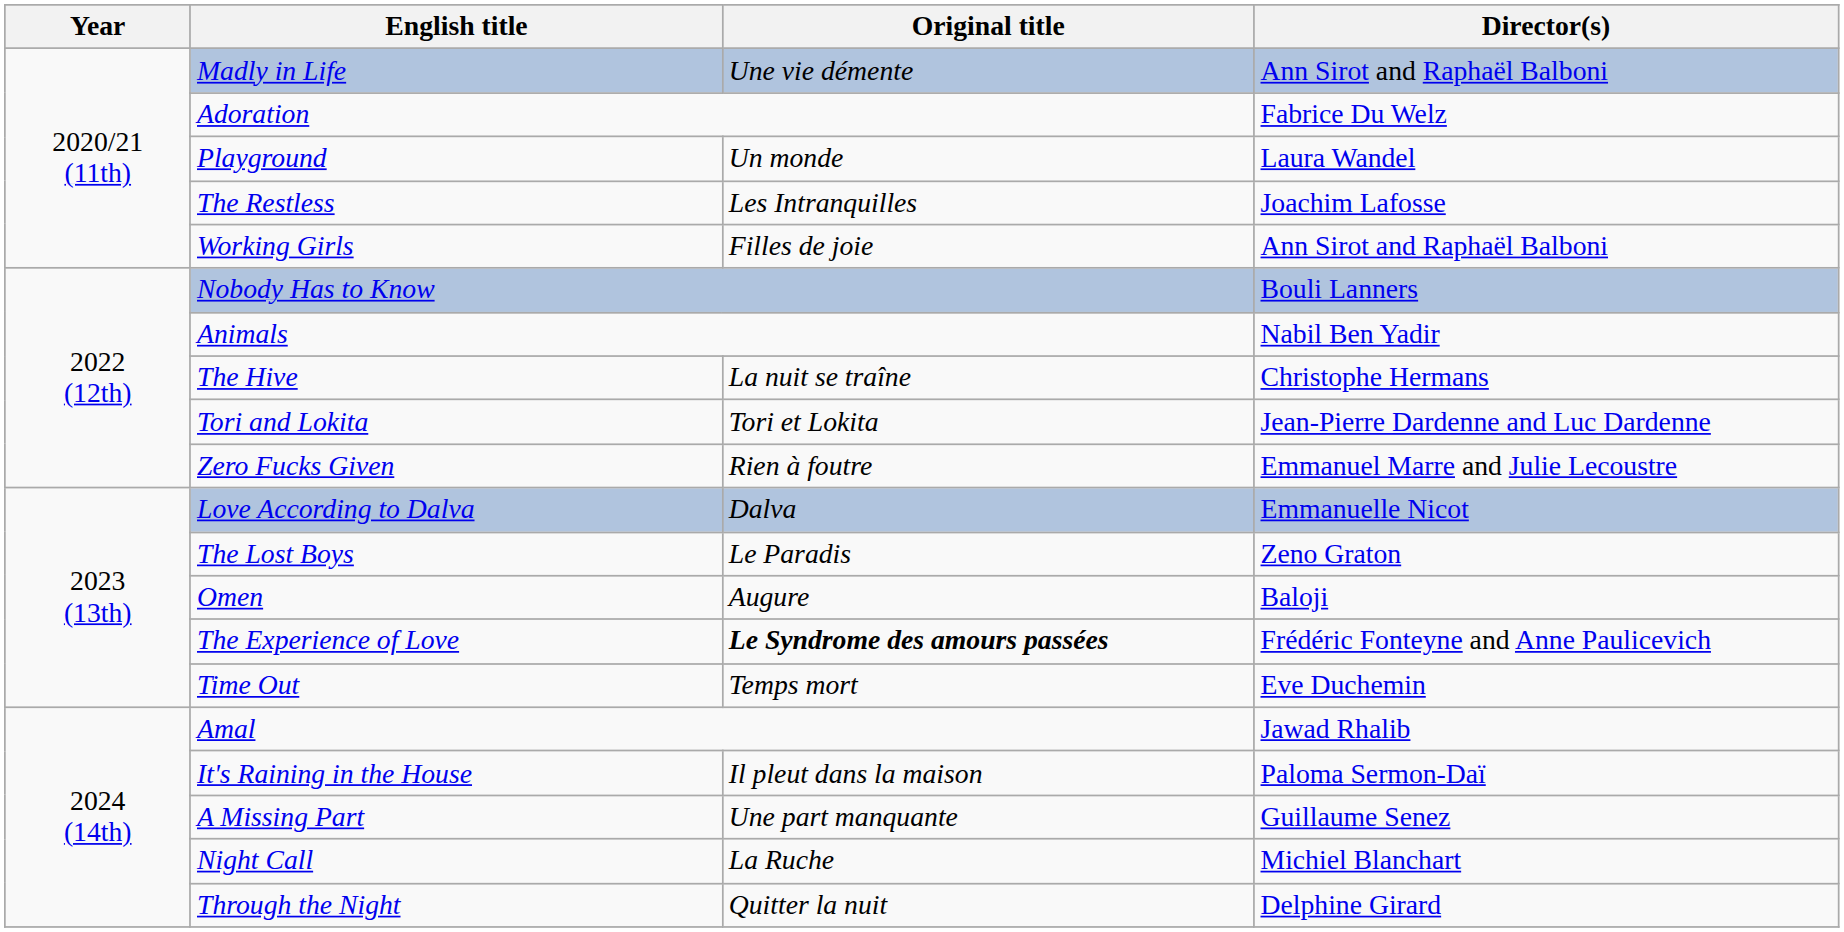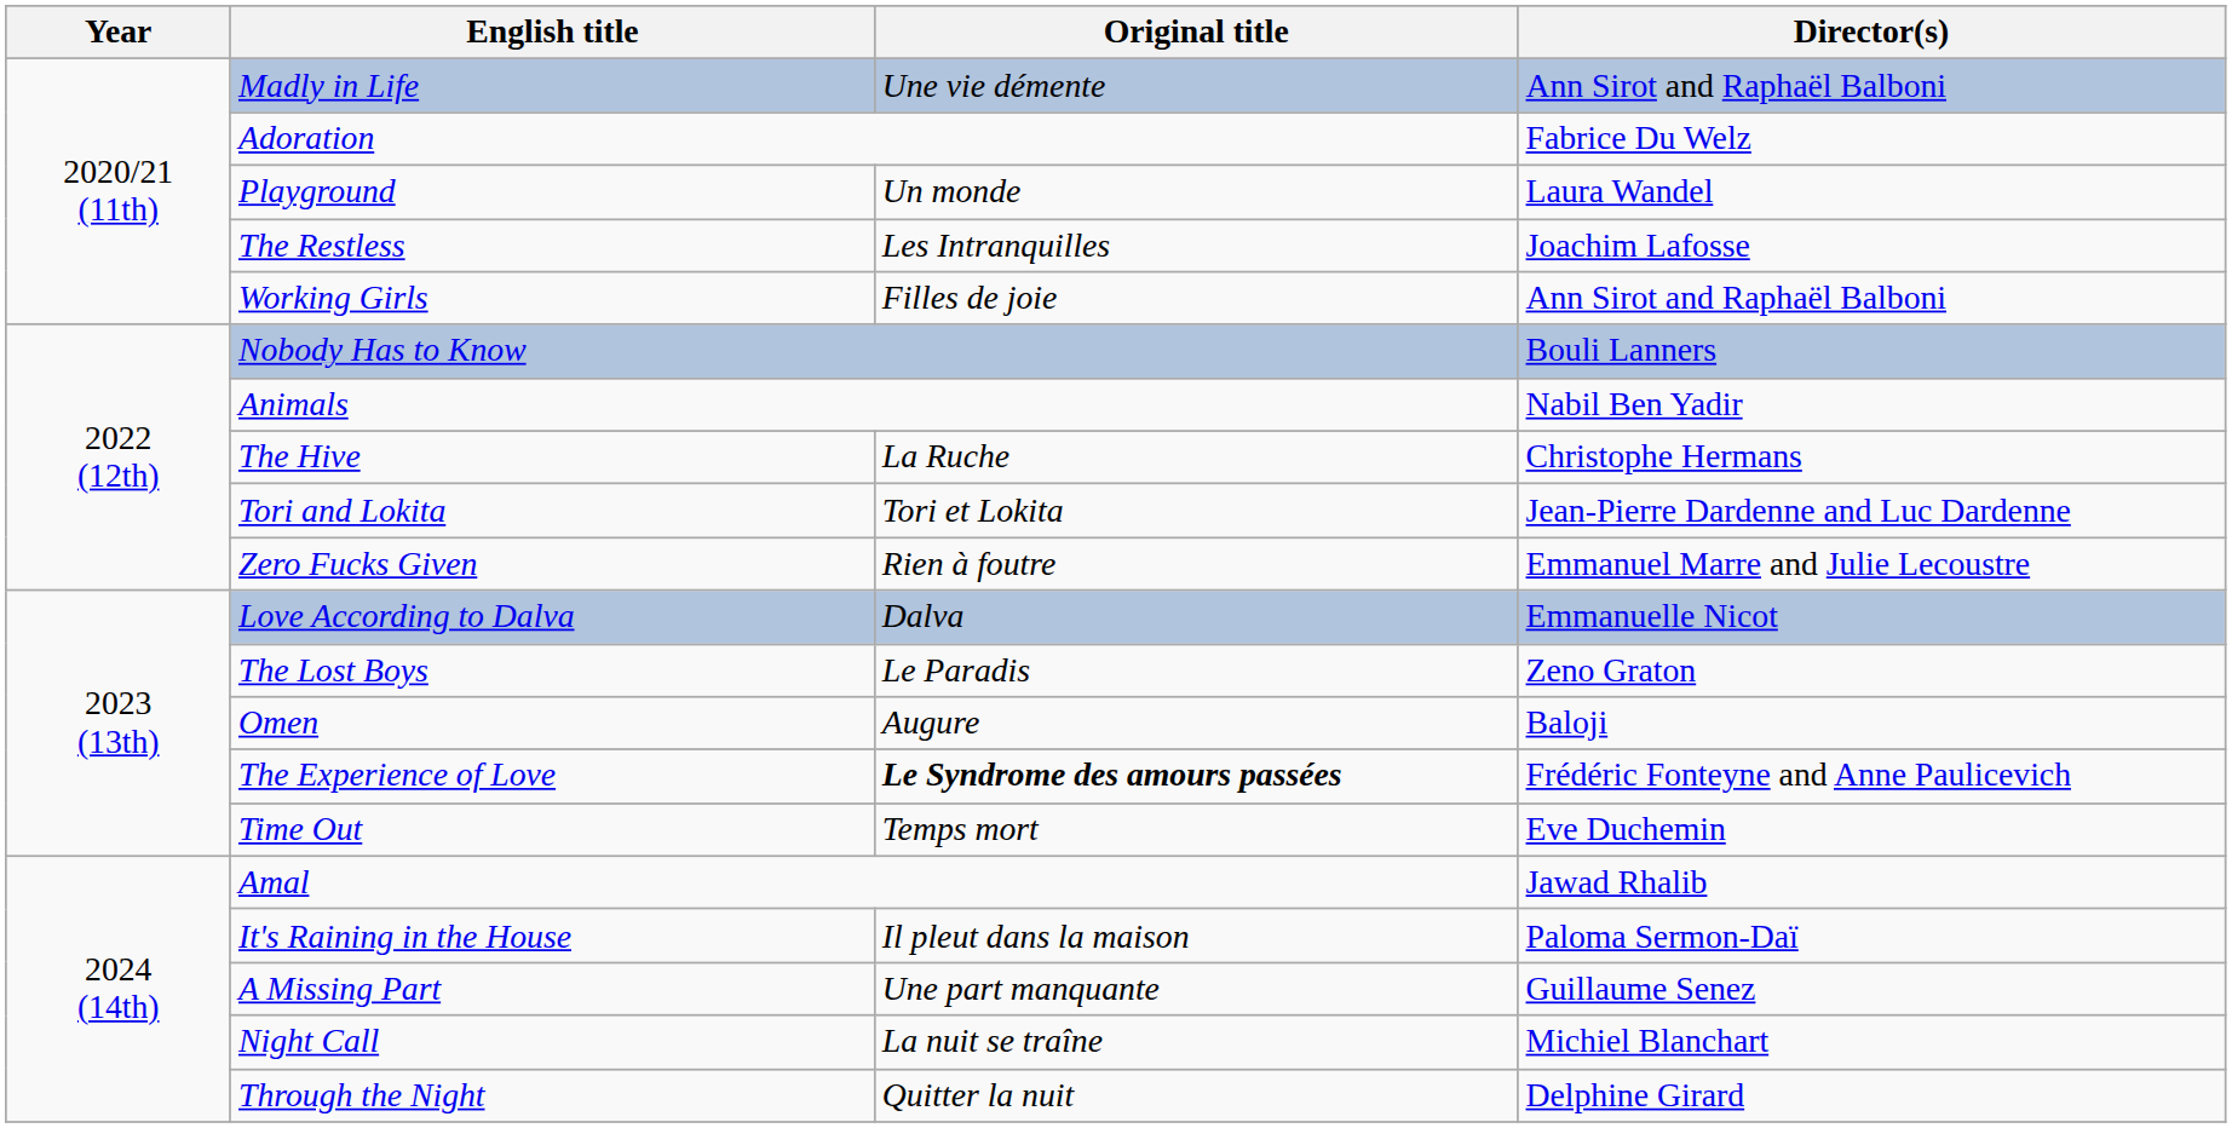 <table class="wikitable">
 <tr>
 <th width="100"><strong>Year</strong></th>
 <th width="300"><strong>English title</strong></th>
 <th width="300"><strong>Original title</strong></th>
 <th width="330"><strong>Director(s)</strong></th>
 </tr>
 <tr>
 <td rowspan="5" style="text-align:center;">2020/21<br><a href='#'>(11th)</a></td>
 <td style="background:#B0C4DE;"><em><a href='#'>Madly in Life</a></em></td>
 <td style="background:#B0C4DE;"><em>Une vie démente</em></td>
 <td style="background:#B0C4DE;"><a href='#'>Ann Sirot</a> and <a href='#'>Raphaël Balboni</a></td>
 </tr>
 <tr>
 <td colspan="2"><em><a href='#'>Adoration</a></em></td>
 <td><a href='#'>Fabrice Du Welz</a></td>
 </tr>
 <tr>
 <td><em><a href='#'>Playground</a></em></td>
 <td><em>Un monde</em></td>
 <td><a href='#'>Laura Wandel</a></td>
 </tr>
 <tr>
 <td><em><a href='#'>The Restless</a></em></td>
 <td><em>Les Intranquilles</em></td>
 <td><a href='#'>Joachim Lafosse</a></td>
 </tr>
 <tr>
 <td><em><a href='#'>Working Girls</a></em></td>
 <td><em>Filles de joie</em></td>
 <td><a href='#'>Ann Sirot and Raphaël Balboni</a></td>
 </tr>
 <tr>
 <td rowspan="5" style="text-align:center;">2022<br><a href='#'>(12th)</a></td>
 <td colspan="2" style="background:#B0C4DE;"><em><a href='#'>Nobody Has to Know</a></em></td>
 <td style="background:#B0C4DE;"><a href='#'>Bouli Lanners</a></td>
 </tr>
 <tr>
 <td colspan="2"><em><a href='#'>Animals</a></em></td>
 <td><a href='#'>Nabil Ben Yadir</a></td>
 </tr>
 <tr>
 <td><em><a href='#'>The Hive</a></em></td>
-<td><em>La nuit se traîne</em></td>
+<td><em>La Ruche</em></td>
 <td><a href='#'>Christophe Hermans</a></td>
 </tr>
 <tr>
 <td><em><a href='#'>Tori and Lokita</a></em></td>
 <td><em>Tori et Lokita</em></td>
 <td><a href='#'>Jean-Pierre Dardenne and Luc Dardenne</a></td>
 </tr>
 <tr>
 <td><em><a href='#'>Zero Fucks Given</a></em></td>
 <td><em>Rien à foutre</em></td>
 <td><a href='#'>Emmanuel Marre</a> and <a href='#'>Julie Lecoustre</a></td>
 </tr>
 <tr>
 <td rowspan="5" style="text-align:center;">2023<br><a href='#'>(13th)</a></td>
 <td style="background:#B0C4DE;"><em><a href='#'>Love According to Dalva</a></em></td>
 <td style="background:#B0C4DE;"><em>Dalva</em></td>
 <td style="background:#B0C4DE;"><a href='#'>Emmanuelle Nicot</a></td>
 </tr>
 <tr>
 <td><em><a href='#'>The Lost Boys</a></em></td>
 <td><em>Le Paradis</em></td>
 <td><a href='#'>Zeno Graton</a></td>
 </tr>
 <tr>
 <td><em><a href='#'>Omen</a></em></td>
 <td><em>Augure</em></td>
 <td><a href='#'>Baloji</a></td>
 </tr>
 <tr>
 <td><em><a href='#'>The Experience of Love</a></em></td>
 <td><strong><em>Le Syndrome des amours passées</em></strong></td>
 <td><a href='#'>Frédéric Fonteyne</a> and <a href='#'>Anne Paulicevich</a></td>
 </tr>
 <tr>
 <td><em><a href='#'>Time Out</a></em></td>
 <td><em>Temps mort</em></td>
 <td><a href='#'>Eve Duchemin</a></td>
 </tr>
 <tr>
 <td rowspan="5" style="text-align:center;">2024<br><a href='#'>(14th)</a></td>
 <td colspan="2"><em><a href='#'>Amal</a></em></td>
 <td><a href='#'>Jawad Rhalib</a></td>
 </tr>
 <tr>
 <td><em><a href='#'>It's Raining in the House</a></em></td>
 <td><em>Il pleut dans la maison</em></td>
 <td><a href='#'>Paloma Sermon-Daï</a></td>
 </tr>
 <tr>
 <td><em><a href='#'>A Missing Part</a></em></td>
 <td><em>Une part manquante</em></td>
 <td><a href='#'>Guillaume Senez</a></td>
 </tr>
 <tr>
 <td><em><a href='#'>Night Call</a></em></td>
-<td><em>La Ruche</em></td>
+<td><em>La nuit se traîne</em></td>
 <td><a href='#'>Michiel Blanchart</a></td>
 </tr>
 <tr>
 <td><em><a href='#'>Through the Night</a></em></td>
 <td><em>Quitter la nuit</em></td>
 <td><a href='#'>Delphine Girard</a></td>
 </tr>
 </table>
